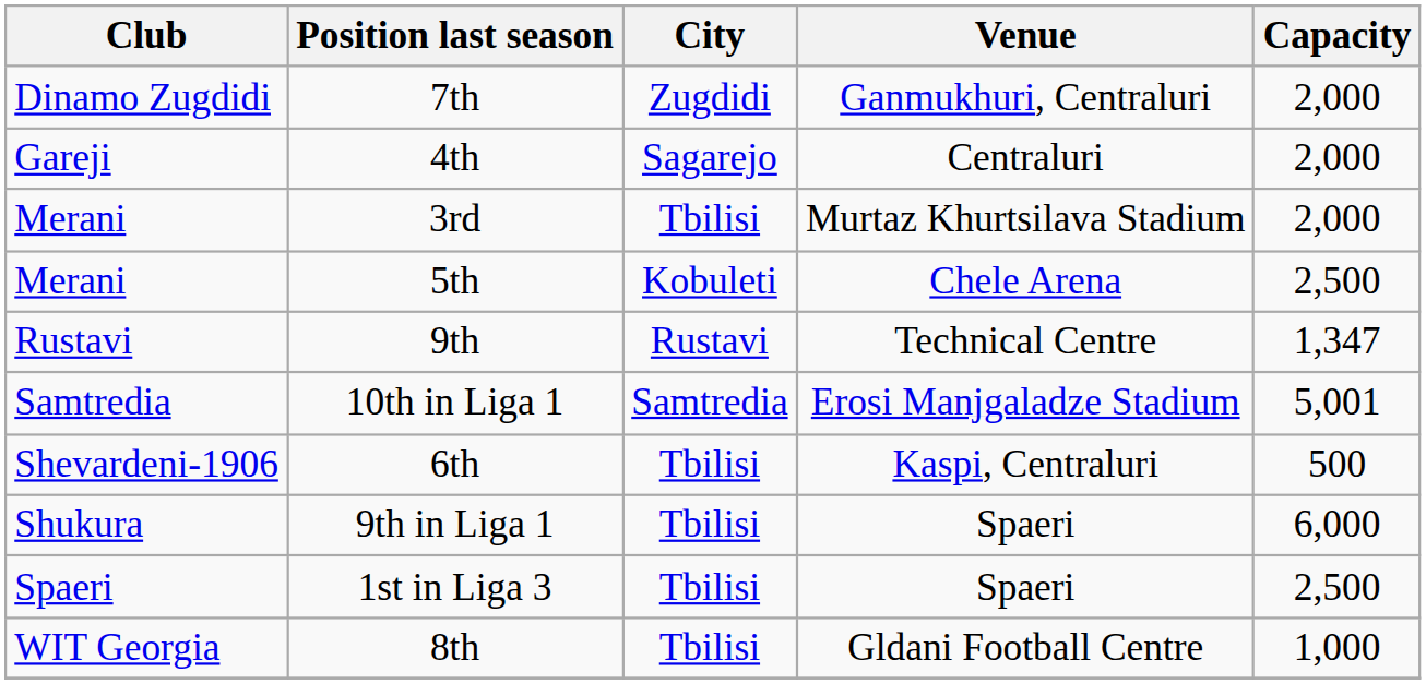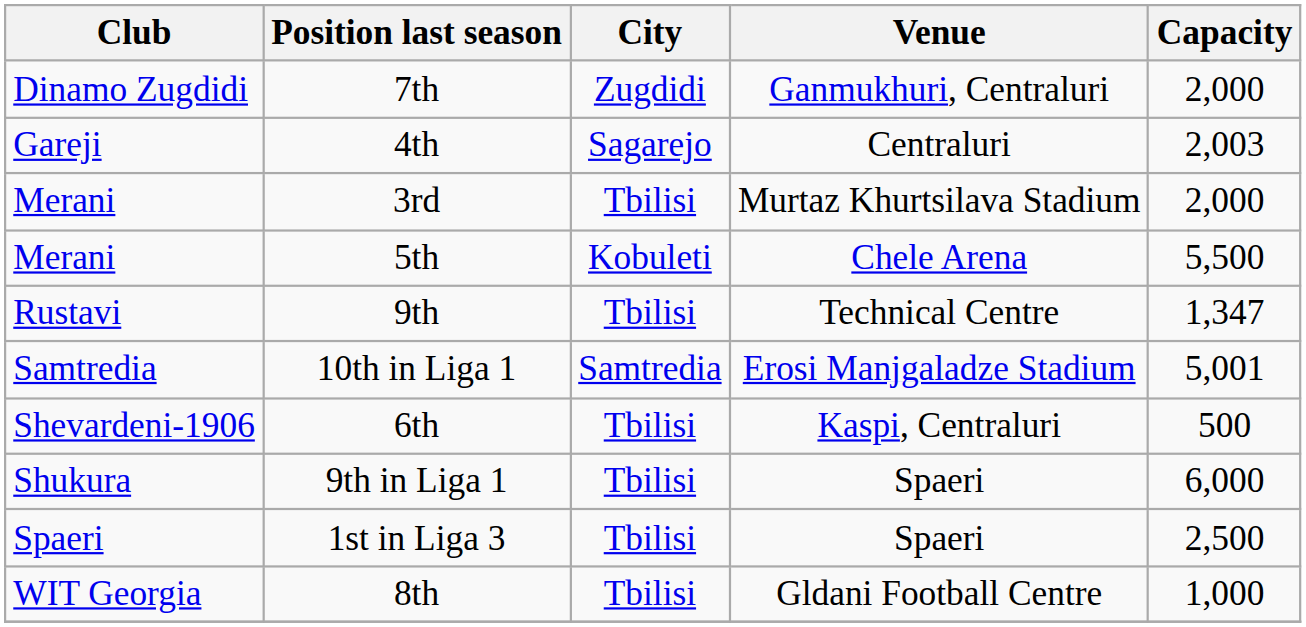 <table class="wikitable sortable" style="text-align:center;">
 <tr>
 <th>Club</th>
 <th>Position last season</th>
 <th>City</th>
 <th>Venue</th>
 <th>Capacity</th>
 </tr>
 <tr>
 <td style="text-align:left;"><a href='#'>Dinamo Zugdidi</a></td>
 <td>7th</td>
 <td><a href='#'>Zugdidi</a></td>
 <td><a href='#'>Ganmukhuri</a>, Centraluri</td>
 <td align="center">2,000</td>
 </tr>
 <tr>
 <td style="text-align:left;"><a href='#'>Gareji</a></td>
 <td>4th</td>
 <td><a href='#'>Sagarejo</a></td>
 <td>Centraluri</td>
-<td align="center">2,000</td>
+<td align="center">2,003</td>
 </tr>
 <tr>
 <td style="text-align:left;"><a href='#'>Merani</a></td>
 <td>3rd</td>
 <td><a href='#'>Tbilisi</a></td>
 <td>Murtaz Khurtsilava Stadium</td>
 <td align="center">2,000</td>
 </tr>
 <tr>
 <td style="text-align:left;"><a href='#'>Merani</a></td>
 <td>5th</td>
 <td><a href='#'>Kobuleti</a></td>
 <td><a href='#'>Chele Arena</a></td>
-<td>2,500</td>
+<td>5,500</td>
 </tr>
 <tr>
 <td style="text-align:left;"><a href='#'>Rustavi</a></td>
 <td>9th</td>
-<td><a href='#'>Rustavi</a></td>
+<td><a href='#'>Tbilisi</a></td>
 <td>Technical Centre</td>
 <td>1,347</td>
 </tr>
 <tr>
 <td style="text-align:left;"><a href='#'>Samtredia</a></td>
 <td>10th in Liga 1</td>
 <td><a href='#'>Samtredia</a></td>
 <td><a href='#'>Erosi Manjgaladze Stadium</a></td>
 <td>5,001</td>
 </tr>
 <tr>
 <td style="text-align:left;"><a href='#'>Shevardeni-1906</a></td>
 <td>6th</td>
 <td><a href='#'>Tbilisi</a></td>
 <td><a href='#'>Kaspi</a>, Centraluri</td>
 <td>500</td>
 </tr>
 <tr>
 <td style="text-align:left;"><a href='#'>Shukura</a></td>
 <td>9th in Liga 1</td>
 <td><a href='#'>Tbilisi</a></td>
 <td>Spaeri</td>
 <td>6,000</td>
 </tr>
 <tr>
 <td style="text-align:left;"><a href='#'>Spaeri</a></td>
 <td>1st in Liga 3</td>
 <td><a href='#'>Tbilisi</a></td>
 <td>Spaeri</td>
 <td>2,500</td>
 </tr>
 <tr>
 <td style="text-align:left;"><a href='#'>WIT Georgia</a></td>
 <td>8th</td>
 <td><a href='#'>Tbilisi</a></td>
 <td>Gldani Football Centre</td>
 <td align="center">1,000</td>
 </tr>
 <tr>
 </tr>
 </table>
